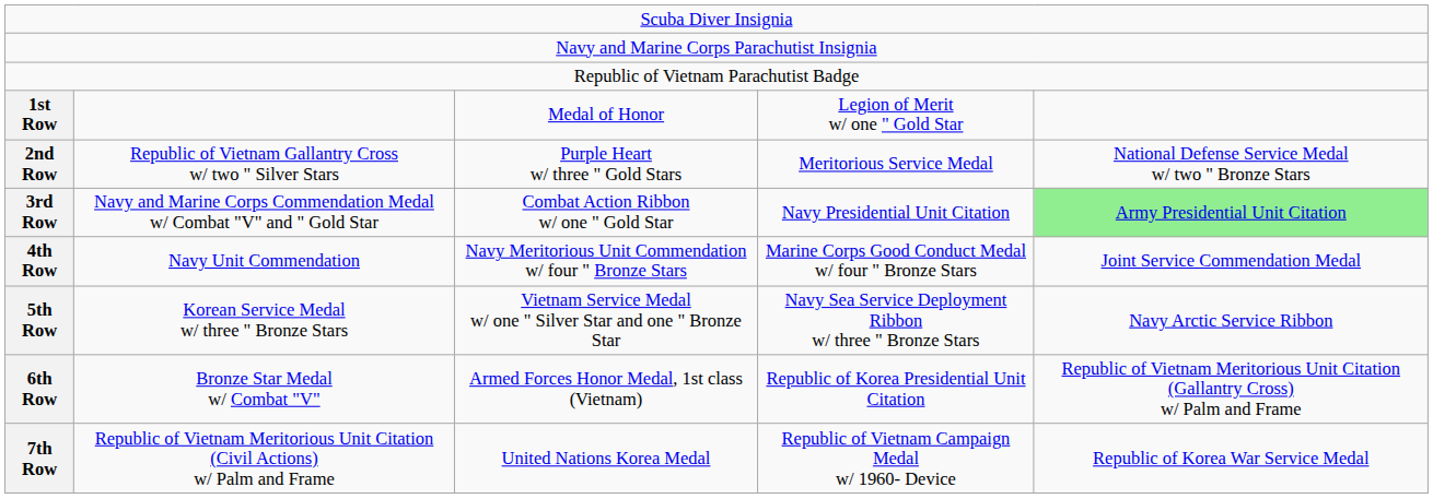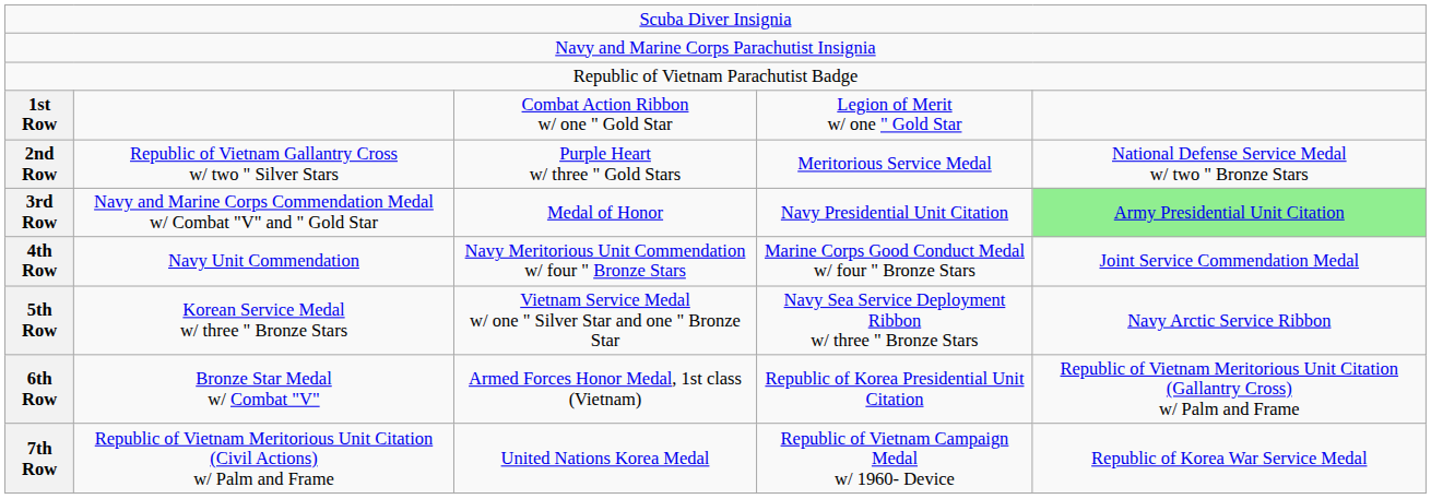 <table class="wikitable" style="margin:1em auto; text-align:center;">
 <tr>
 <td colspan="6"><a href='#'>Scuba Diver Insignia</a></td>
 </tr>
 <tr>
 <td colspan="6"><a href='#'>Navy and Marine Corps Parachutist Insignia</a></td>
 </tr>
 <tr>
 <td colspan="6">Republic of Vietnam Parachutist Badge</td>
 </tr>
 <tr>
 <th>1st Row</th>
 <td></td>
-<td align="center"><a href='#'>Medal of Honor</a></td>
+<td><a href='#'>Combat Action Ribbon</a> <br>w/ one " Gold Star </td>
 <td align="center"><a href='#'>Legion of Merit</a> <br>w/ one <a href='#'>" Gold Star</a></td>
 </tr>
 <tr>
 <th>2nd Row</th>
 <td><a href='#'>Republic of Vietnam Gallantry Cross</a> <br>w/ two " Silver Stars</td>
 <td><a href='#'>Purple Heart</a> <br>w/ three " Gold Stars</td>
 <td><a href='#'>Meritorious Service Medal</a></td>
 <td><a href='#'>National Defense Service Medal</a><br> w/ two " Bronze Stars</td>
 </tr>
 <tr>
 <th>3rd Row</th>
 <td><a href='#'>Navy and Marine Corps Commendation Medal</a> <br>w/ Combat "V" and " Gold Star</td>
-<td><a href='#'>Combat Action Ribbon</a> <br>w/ one " Gold Star </td>
+<td align="center"><a href='#'>Medal of Honor</a></td>
 <td><a href='#'>Navy Presidential Unit Citation</a></td>
 <td style="background: lightgreen;"><a href='#'>Army Presidential Unit Citation</a></td>
 </tr>
 <tr>
 <th>4th Row</th>
 <td><a href='#'>Navy Unit Commendation</a></td>
 <td><a href='#'>Navy Meritorious Unit Commendation</a><br> w/ four " <a href='#'>Bronze Stars</a></td>
 <td><a href='#'>Marine Corps Good Conduct Medal</a> <br>w/ four " Bronze Stars</td>
 <td><a href='#'>Joint Service Commendation Medal</a></td>
 </tr>
 <tr>
 <th>5th Row</th>
 <td><a href='#'>Korean Service Medal</a> <br>w/ three " Bronze Stars</td>
 <td><a href='#'>Vietnam Service Medal</a> <br>w/ one " Silver Star and one " Bronze Star</td>
 <td><a href='#'>Navy Sea Service Deployment Ribbon</a> <br>w/ three " Bronze Stars</td>
 <td><a href='#'>Navy Arctic Service Ribbon</a></td>
 </tr>
 <tr>
 <th>6th Row</th>
 <td><a href='#'>Bronze Star Medal</a> <br>w/ <a href='#'>Combat "V"</a></td>
 <td><a href='#'>Armed Forces Honor Medal</a>, 1st class (Vietnam)</td>
 <td><a href='#'>Republic of Korea Presidential Unit Citation</a></td>
 <td><a href='#'>Republic of Vietnam Meritorious Unit Citation (Gallantry Cross)</a> <br>w/ Palm and Frame</td>
 </tr>
 <tr>
 <th>7th Row</th>
 <td><a href='#'>Republic of Vietnam Meritorious Unit Citation (Civil Actions)</a> <br>w/ Palm and Frame</td>
 <td><a href='#'>United Nations Korea Medal</a></td>
 <td><a href='#'>Republic of Vietnam Campaign Medal</a> <br>w/ 1960- Device</td>
 <td><a href='#'>Republic of Korea War Service Medal</a></td>
 </tr>
 <tr>
 </tr>
 </table>
